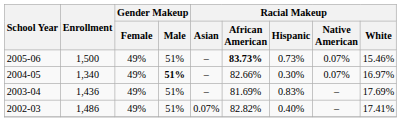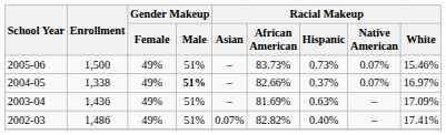 <table class="wikitable" style="font-size: 95%;">
 <tr>
 <th rowspan="2">School Year</th>
 <th rowspan="2">Enrollment</th>
 <th colspan="2">Gender Makeup</th>
 <th colspan="5">Racial Makeup</th>
 </tr>
 <tr>
 <th>Female</th>
 <th>Male</th>
 <th>Asian</th>
 <th>African <br>American</th>
 <th>Hispanic</th>
 <th>Native <br>American</th>
 <th>White</th>
 </tr>
 <tr>
 <td align="left">2005-06</td>
 <td align="center">1,500</td>
 <td align="center">49%</td>
 <td align="center">51%</td>
 <td align="center">–</td>
-<td align="center"><strong>83.73%</strong></td>
+<td align="center">83.73%</td>
 <td align="center">0.73%</td>
 <td align="center">0.07%</td>
 <td align="center">15.46%</td>
 </tr>
 <tr>
 <td align="left">2004-05</td>
-<td align="center">1,340</td>
+<td align="center">1,338</td>
 <td align="center">49%</td>
 <td align="center"><strong>51%</strong></td>
 <td align="center">–</td>
 <td align="center">82.66%</td>
-<td align="center">0.30%</td>
+<td align="center">0.37%</td>
 <td align="center">0.07%</td>
 <td align="center">16.97%</td>
 </tr>
 <tr>
 <td align="left">2003-04</td>
 <td align="center">1,436</td>
 <td align="center">49%</td>
 <td align="center">51%</td>
 <td align="center">–</td>
 <td align="center">81.69%</td>
-<td align="center">0.83%</td>
+<td align="center">0.63%</td>
 <td align="center">–</td>
-<td align="center">17.69%</td>
+<td align="center">17.09%</td>
 </tr>
 <tr>
 <td align="left">2002-03</td>
 <td align="center">1,486</td>
 <td align="center">49%</td>
 <td align="center">51%</td>
 <td align="center">0.07%</td>
 <td align="center">82.82%</td>
 <td align="center">0.40%</td>
 <td align="center">–</td>
 <td align="center">17.41%</td>
 </tr>
 <tr>
 </tr>
 </table>
